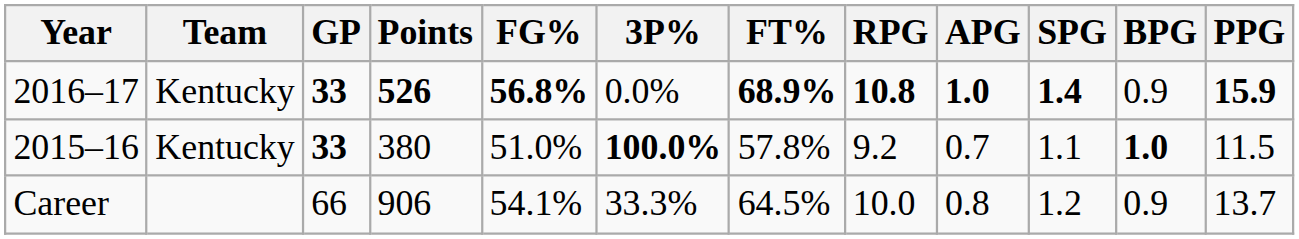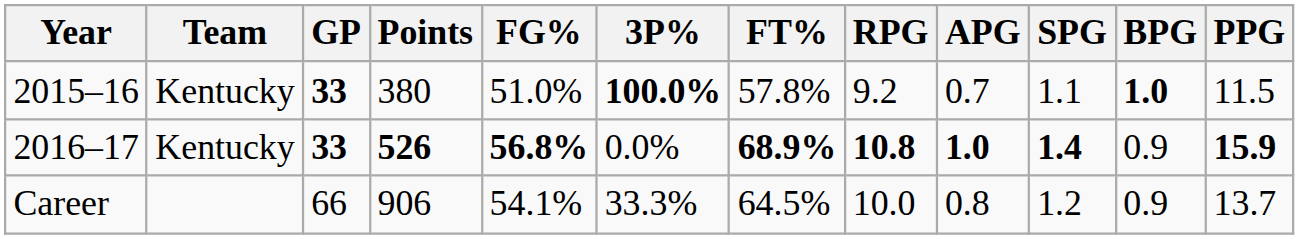 <table class="wikitable">
 <tr>
 <th>Year</th>
 <th>Team</th>
 <th>GP</th>
 <th>Points</th>
 <th>FG%</th>
 <th>3P%</th>
 <th>FT%</th>
 <th>RPG</th>
 <th>APG</th>
 <th>SPG</th>
 <th>BPG</th>
 <th>PPG</th>
 </tr>
 <tr>
+<td>2015–16</td>
+<td>Kentucky</td>
+<td><strong>33</strong></td>
+<td>380</td>
+<td>51.0%</td>
+<td><strong>100.0%</strong></td>
+<td>57.8%</td>
+<td>9.2</td>
+<td>0.7</td>
+<td>1.1</td>
+<td><strong>1.0</strong></td>
+<td>11.5</td>
+</tr>
+<tr>
 <td>2016–17</td>
 <td>Kentucky</td>
 <td><strong>33</strong></td>
 <td><strong>526</strong></td>
 <td><strong>56.8%</strong></td>
 <td>0.0%</td>
 <td><strong>68.9%</strong></td>
 <td><strong>10.8</strong></td>
 <td><strong>1.0</strong></td>
 <td><strong>1.4</strong></td>
 <td>0.9</td>
 <td><strong>15.9</strong></td>
-</tr>
-<tr>
-<td>2015–16</td>
-<td>Kentucky</td>
-<td><strong>33</strong></td>
-<td>380</td>
-<td>51.0%</td>
-<td><strong>100.0%</strong></td>
-<td>57.8%</td>
-<td>9.2</td>
-<td>0.7</td>
-<td>1.1</td>
-<td><strong>1.0</strong></td>
-<td>11.5</td>
 </tr>
 <tr>
 <td>Career</td>
 <td></td>
 <td>66</td>
 <td>906</td>
 <td>54.1%</td>
 <td>33.3%</td>
 <td>64.5%</td>
 <td>10.0</td>
 <td>0.8</td>
 <td>1.2</td>
 <td>0.9</td>
 <td>13.7</td>
 </tr>
 </table>
